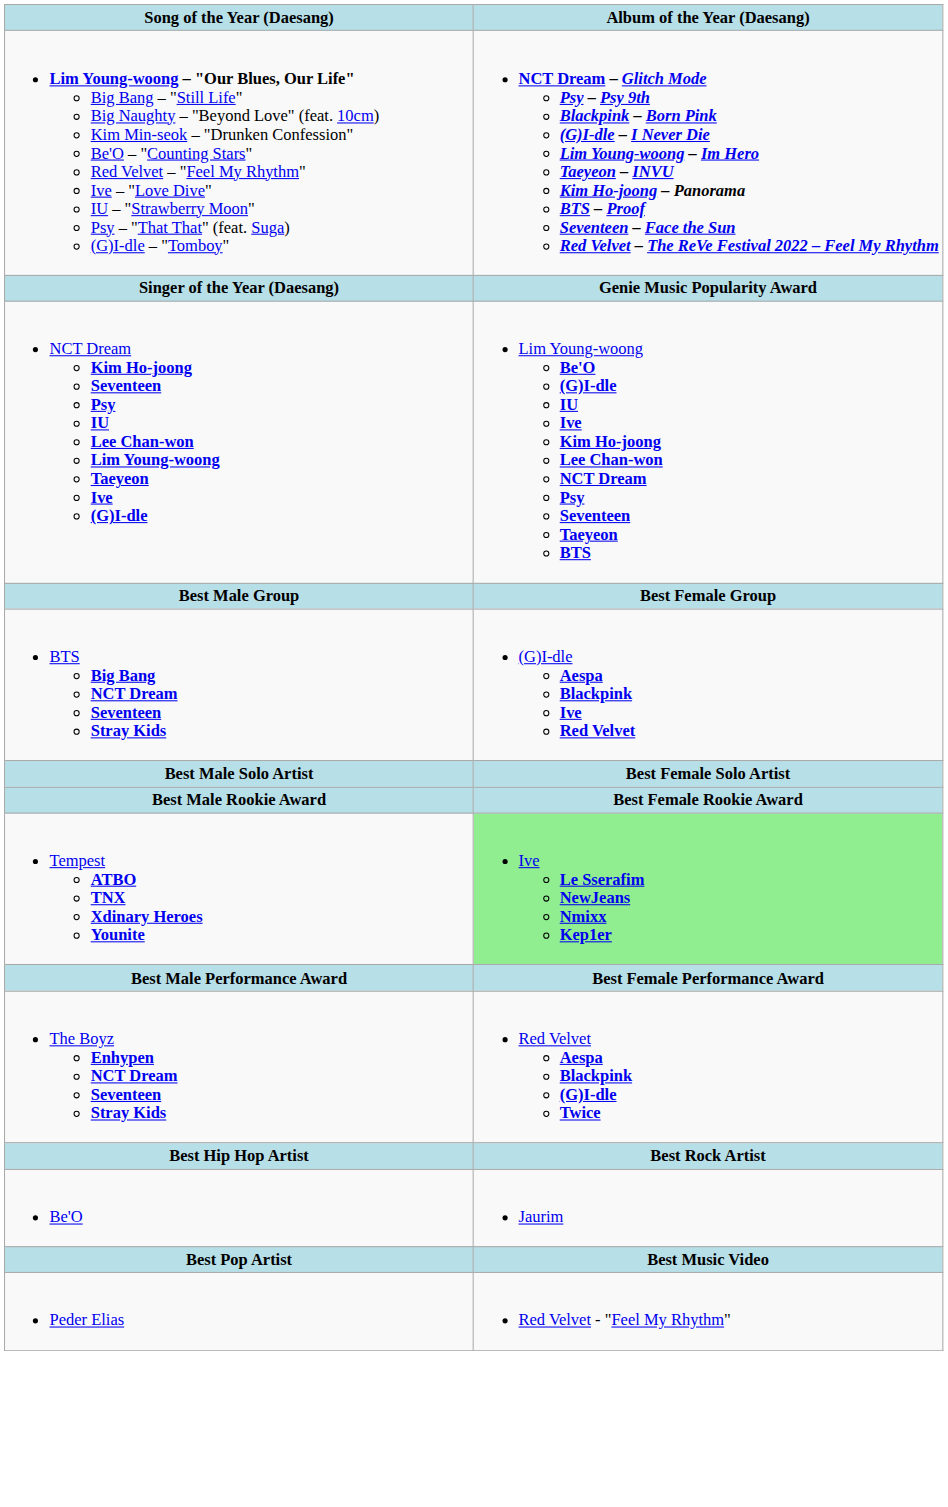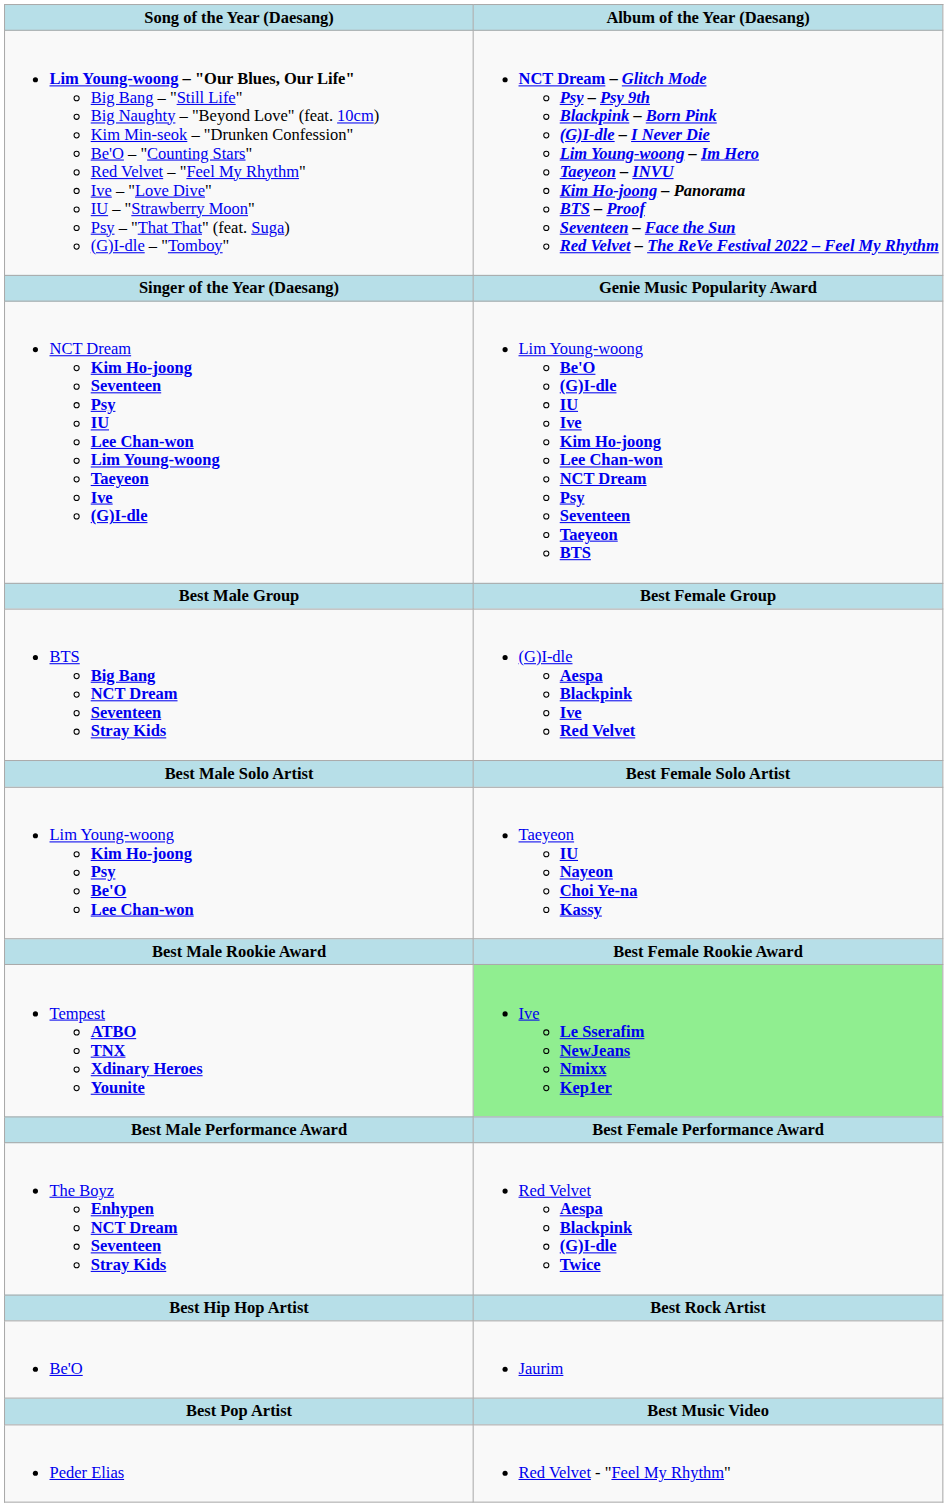 <table class="wikitable">
 <tr>
 <th style="background:#b7dfe8; width=50%">Song of the Year (Daesang)</th>
 <th style="background:#b7dfe8; width:50%">Album of the Year (Daesang)</th>
 </tr>
 <tr>
 <td valign="top"><br><ul><li><strong><a href='#'>Lim Young-woong</a> – "Our Blues, Our Life"</strong><ul><li><a href='#'>Big Bang</a> – "<a href='#'>Still Life</a>"</li><li><a href='#'>Big Naughty</a> – "Beyond Love" (feat. <a href='#'>10cm</a>)</li><li><a href='#'>Kim Min-seok</a> – "Drunken Confession"</li><li><a href='#'>Be'O</a> – "<a href='#'>Counting Stars</a>"</li><li><a href='#'>Red Velvet</a> – "<a href='#'>Feel My Rhythm</a>"</li><li><a href='#'>Ive</a> – "<a href='#'>Love Dive</a>"</li><li><a href='#'>IU</a> – "<a href='#'>Strawberry Moon</a>"</li><li><a href='#'>Psy</a> – "<a href='#'>That That</a>" (feat. <a href='#'>Suga</a>)</li><li><a href='#'>(G)I-dle</a> – "<a href='#'>Tomboy</a>"</li></ul></li></ul></td>
 <td valign="top"><br><ul><li><strong><a href='#'>NCT Dream</a> – <em><a href='#'>Glitch Mode</a><strong><em><ul><li><a href='#'>Psy</a> – </em><a href='#'>Psy 9th</a><em></li><li><a href='#'>Blackpink</a> – </em><a href='#'>Born Pink</a><em></li><li><a href='#'>(G)I-dle</a> – </em><a href='#'>I Never Die</a><em></li><li><a href='#'>Lim Young-woong</a> – </em><a href='#'>Im Hero</a><em></li><li><a href='#'>Taeyeon</a> – </em><a href='#'>INVU</a><em></li><li><a href='#'>Kim Ho-joong</a> – </em>Panorama<em></li><li><a href='#'>BTS</a> – </em><a href='#'>Proof</a><em></li><li><a href='#'>Seventeen</a> – </em><a href='#'>Face the Sun</a><em></li><li><a href='#'>Red Velvet</a> – </em><a href='#'>The ReVe Festival 2022 – Feel My Rhythm</a><em></li></ul></li></ul></td>
 </tr>
 <tr>
 <th style="background:#b7dfe8; width=;">Singer of the Year (Daesang)</th>
 <th style="background:#b7dfe8; width=;">Genie Music Popularity Award</th>
 </tr>
 <tr>
 <td valign="top"><br><ul><li></strong><a href='#'>NCT Dream</a><strong><ul><li><a href='#'>Kim Ho-joong</a></li><li><a href='#'>Seventeen</a></li><li><a href='#'>Psy</a></li><li><a href='#'>IU</a></li><li><a href='#'>Lee Chan-won</a></li><li><a href='#'>Lim Young-woong</a></li><li><a href='#'>Taeyeon</a></li><li><a href='#'>Ive</a></li><li><a href='#'>(G)I-dle</a></li></ul></li></ul></td>
 <td valign="top"><br><ul><li></strong><a href='#'>Lim Young-woong</a><strong><ul><li><a href='#'>Be'O</a></li><li><a href='#'>(G)I-dle</a></li><li><a href='#'>IU</a></li><li><a href='#'>Ive</a></li><li><a href='#'>Kim Ho-joong</a></li><li><a href='#'>Lee Chan-won</a></li><li><a href='#'>NCT Dream</a></li><li><a href='#'>Psy</a></li><li><a href='#'>Seventeen</a></li><li><a href='#'>Taeyeon</a></li><li><a href='#'>BTS</a></li></ul></li></ul></td>
 </tr>
 <tr>
 <th style="background:#b7dfe8; width=;">Best Male Group</th>
 <th style="background:#b7dfe8; width=;">Best Female Group</th>
 </tr>
 <tr>
 <td valign="top"><br><ul><li></strong><a href='#'>BTS</a><strong><ul><li><a href='#'>Big Bang</a></li><li><a href='#'>NCT Dream</a></li><li><a href='#'>Seventeen</a></li><li><a href='#'>Stray Kids</a></li></ul></li></ul></td>
 <td valign="top"><br><ul><li></strong><a href='#'>(G)I-dle</a><strong><ul><li><a href='#'>Aespa</a></li><li><a href='#'>Blackpink</a></li><li><a href='#'>Ive</a></li><li><a href='#'>Red Velvet</a></li></ul></li></ul></td>
 </tr>
 <tr>
 <th style="background:#b7dfe8; width=;">Best Male Solo Artist</th>
 <th style="background:#b7dfe8; width=;">Best Female Solo Artist</th>
+</tr>
+<tr>
+<td valign="top"><br><ul><li></strong><a href='#'>Lim Young-woong</a><strong><ul><li><a href='#'>Kim Ho-joong</a></li><li><a href='#'>Psy</a></li><li><a href='#'>Be'O</a></li><li><a href='#'>Lee Chan-won</a></li></ul></li></ul></td>
+<td valign="top"><br><ul><li></strong><a href='#'>Taeyeon</a><strong><ul><li><a href='#'>IU</a></li><li><a href='#'>Nayeon</a></li><li><a href='#'>Choi Ye-na</a></li><li><a href='#'>Kassy</a></li></ul></li></ul></td>
 </tr>
 <tr>
 <th style="background:#b7dfe8; width=;">Best Male Rookie Award</th>
 <th style="background:#b7dfe8; width=;">Best Female Rookie Award</th>
 </tr>
 <tr>
 <td valign="top"><br><ul><li></strong><a href='#'>Tempest</a><strong><ul><li><a href='#'>ATBO</a></li><li><a href='#'>TNX</a></li><li><a href='#'>Xdinary Heroes</a></li><li><a href='#'>Younite</a></li></ul></li></ul></td>
 <td valign="top" style="background: lightgreen;"><br><ul><li></strong><a href='#'>Ive</a><strong><ul><li><a href='#'>Le Sserafim</a></li><li><a href='#'>NewJeans</a></li><li><a href='#'>Nmixx</a></li><li><a href='#'>Kep1er</a></li></ul></li></ul></td>
 </tr>
 <tr>
 <th style="background:#b7dfe8; width=;">Best Male Performance Award</th>
 <th style="background:#b7dfe8; width=;">Best Female Performance Award</th>
 </tr>
 <tr>
 <td><br><ul><li></strong><a href='#'>The Boyz</a><strong><ul><li><a href='#'>Enhypen</a></li><li><a href='#'>NCT Dream</a></li><li><a href='#'>Seventeen</a></li><li><a href='#'>Stray Kids</a></li></ul></li></ul></td>
 <td><br><ul><li></strong><a href='#'>Red Velvet</a><strong><ul><li><a href='#'>Aespa</a></li><li><a href='#'>Blackpink</a></li><li><a href='#'>(G)I-dle</a></li><li><a href='#'>Twice</a></li></ul></li></ul></td>
 </tr>
 <tr>
 <th style="background:#b7dfe8; width=;">Best Hip Hop Artist</th>
 <th style="background:#b7dfe8; width=;">Best Rock Artist</th>
 </tr>
 <tr>
 <td><br><ul><li></strong><a href='#'>Be'O</a><strong></li></ul></td>
 <td><br><ul><li></strong><a href='#'>Jaurim</a><strong></li></ul></td>
 </tr>
 <tr>
 <th style="background:#b7dfe8; width=;">Best Pop Artist</th>
 <th style="background:#b7dfe8; width=;">Best Music Video</th>
 </tr>
 <tr>
 <td><br><ul><li></strong><a href='#'>Peder Elias</a><strong></li></ul></td>
 <td><br><ul><li></strong><a href='#'>Red Velvet</a> - "<a href='#'>Feel My Rhythm</a>"<strong></li></ul></td>
 </tr>
 </table>
